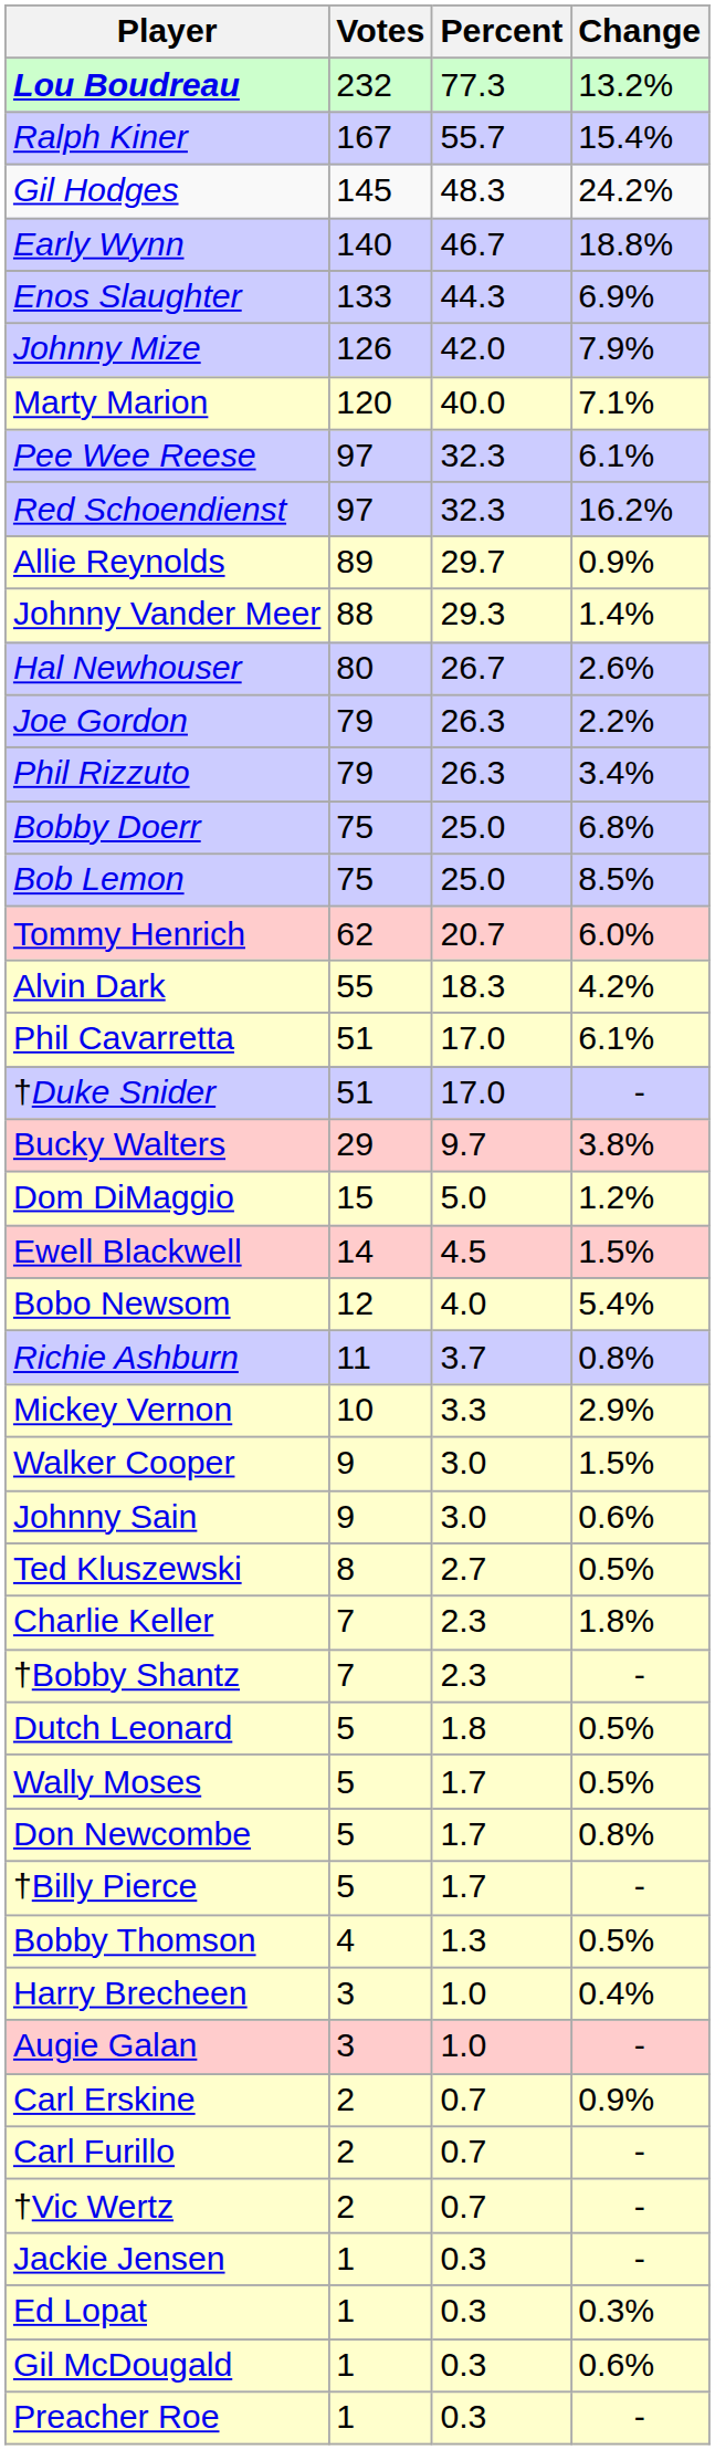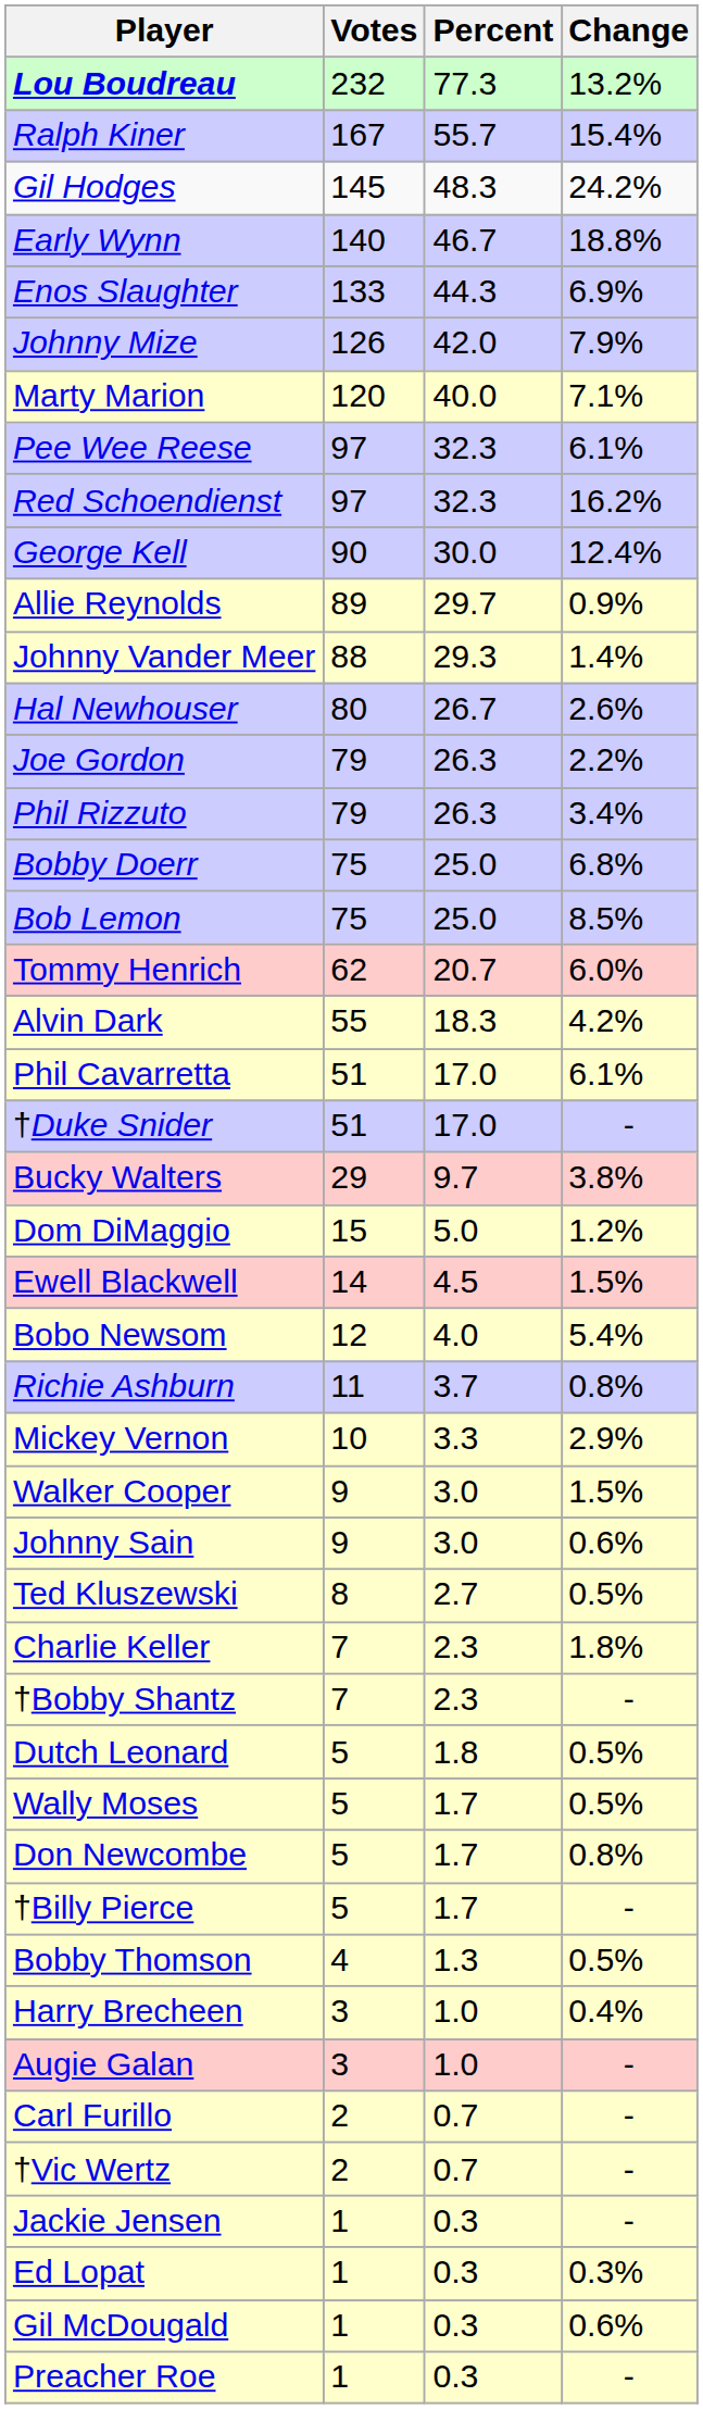 <table class="wikitable">
 <tr>
 <th>Player</th>
 <th>Votes</th>
 <th>Percent</th>
 <th>Change</th>
 </tr>
 <tr bgcolor="#ccffcc">
 <td><strong><em><a href='#'>Lou Boudreau</a></em></strong></td>
 <td>232</td>
 <td>77.3</td>
 <td align="left"> 13.2%</td>
 </tr>
 <tr bgcolor="#ccccff">
 <td><em><a href='#'>Ralph Kiner</a></em></td>
 <td>167</td>
 <td>55.7</td>
 <td align="left"> 15.4%</td>
 </tr>
 <tr -bgcolor="#ccccff">
 <td><em><a href='#'>Gil Hodges</a></em></td>
 <td>145</td>
 <td>48.3</td>
 <td align="left"> 24.2%</td>
 </tr>
 <tr bgcolor="#ccccff">
 <td><em><a href='#'>Early Wynn</a></em></td>
 <td>140</td>
 <td>46.7</td>
 <td align="left"> 18.8%</td>
 </tr>
 <tr bgcolor="#ccccff">
 <td><em><a href='#'>Enos Slaughter</a></em></td>
 <td>133</td>
 <td>44.3</td>
 <td align="left"> 6.9%</td>
 </tr>
 <tr bgcolor="#ccccff">
 <td><em><a href='#'>Johnny Mize</a></em></td>
 <td>126</td>
 <td>42.0</td>
 <td align="left"> 7.9%</td>
 </tr>
 <tr bgcolor="#ffffcc">
 <td><a href='#'>Marty Marion</a></td>
 <td>120</td>
 <td>40.0</td>
 <td align="left"> 7.1%</td>
 </tr>
 <tr bgcolor="#ccccff">
 <td><em><a href='#'>Pee Wee Reese</a></em></td>
 <td>97</td>
 <td>32.3</td>
 <td align="left"> 6.1%</td>
 </tr>
 <tr bgcolor="#ccccff">
 <td><em><a href='#'>Red Schoendienst</a></em></td>
 <td>97</td>
 <td>32.3</td>
 <td align="left"> 16.2%</td>
+</tr>
+<tr bgcolor="#ccccff">
+<td><em><a href='#'>George Kell</a></em></td>
+<td>90</td>
+<td>30.0</td>
+<td align="left"> 12.4%</td>
 </tr>
 <tr bgcolor="#ffffcc">
 <td><a href='#'>Allie Reynolds</a></td>
 <td>89</td>
 <td>29.7</td>
 <td align="left"> 0.9%</td>
 </tr>
 <tr bgcolor="#ffffcc">
 <td><a href='#'>Johnny Vander Meer</a></td>
 <td>88</td>
 <td>29.3</td>
 <td align="left"> 1.4%</td>
 </tr>
 <tr bgcolor="#ccccff">
 <td><em><a href='#'>Hal Newhouser</a></em></td>
 <td>80</td>
 <td>26.7</td>
 <td align="left"> 2.6%</td>
 </tr>
 <tr bgcolor="#ccccff">
 <td><em><a href='#'>Joe Gordon</a></em></td>
 <td>79</td>
 <td>26.3</td>
 <td align="left"> 2.2%</td>
 </tr>
 <tr bgcolor="#ccccff">
 <td><em><a href='#'>Phil Rizzuto</a></em></td>
 <td>79</td>
 <td>26.3</td>
 <td align="left"> 3.4%</td>
 </tr>
 <tr bgcolor="#ccccff">
 <td><em><a href='#'>Bobby Doerr</a></em></td>
 <td>75</td>
 <td>25.0</td>
 <td align="left"> 6.8%</td>
 </tr>
 <tr bgcolor="#ccccff">
 <td><em><a href='#'>Bob Lemon</a></em></td>
 <td>75</td>
 <td>25.0</td>
 <td align="left"> 8.5%</td>
 </tr>
 <tr bgcolor="#ffcccc">
 <td><a href='#'>Tommy Henrich</a></td>
 <td>62</td>
 <td>20.7</td>
 <td align="left"> 6.0%</td>
 </tr>
 <tr bgcolor="#ffffcc">
 <td><a href='#'>Alvin Dark</a></td>
 <td>55</td>
 <td>18.3</td>
 <td align="left"> 4.2%</td>
 </tr>
 <tr bgcolor="#ffffcc">
 <td><a href='#'>Phil Cavarretta</a></td>
 <td>51</td>
 <td>17.0</td>
 <td align="left"> 6.1%</td>
 </tr>
 <tr bgcolor="#ccccff">
 <td>†<em><a href='#'>Duke Snider</a></em></td>
 <td>51</td>
 <td>17.0</td>
 <td align=center>-</td>
 </tr>
 <tr bgcolor="#ffcccc">
 <td><a href='#'>Bucky Walters</a></td>
 <td>29</td>
 <td>9.7</td>
 <td align="left"> 3.8%</td>
 </tr>
 <tr bgcolor="#ffffcc">
 <td><a href='#'>Dom DiMaggio</a></td>
 <td>15</td>
 <td>5.0</td>
 <td align="left"> 1.2%</td>
 </tr>
 <tr bgcolor="#ffcccc">
 <td><a href='#'>Ewell Blackwell</a></td>
 <td>14</td>
 <td>4.5</td>
 <td align="left"> 1.5%</td>
 </tr>
 <tr bgcolor="#ffffcc">
 <td><a href='#'>Bobo Newsom</a></td>
 <td>12</td>
 <td>4.0</td>
 <td align="left"> 5.4%</td>
 </tr>
 <tr bgcolor="#ccccff">
 <td><em><a href='#'>Richie Ashburn</a></em></td>
 <td>11</td>
 <td>3.7</td>
 <td align="left"> 0.8%</td>
 </tr>
 <tr bgcolor="#ffffcc">
 <td><a href='#'>Mickey Vernon</a></td>
 <td>10</td>
 <td>3.3</td>
 <td align="left"> 2.9%</td>
 </tr>
 <tr bgcolor="#ffffcc">
 <td><a href='#'>Walker Cooper</a></td>
 <td>9</td>
 <td>3.0</td>
 <td align="left"> 1.5%</td>
 </tr>
 <tr bgcolor="#ffffcc">
 <td><a href='#'>Johnny Sain</a></td>
 <td>9</td>
 <td>3.0</td>
 <td align="left"> 0.6%</td>
 </tr>
 <tr bgcolor="#ffffcc">
 <td><a href='#'>Ted Kluszewski</a></td>
 <td>8</td>
 <td>2.7</td>
 <td align="left"> 0.5%</td>
 </tr>
 <tr bgcolor="#ffffcc">
 <td><a href='#'>Charlie Keller</a></td>
 <td>7</td>
 <td>2.3</td>
 <td align="left"> 1.8%</td>
 </tr>
 <tr bgcolor="#ffffcc">
 <td>†<a href='#'>Bobby Shantz</a></td>
 <td>7</td>
 <td>2.3</td>
 <td align=center>-</td>
 </tr>
 <tr bgcolor="#ffffcc">
 <td><a href='#'>Dutch Leonard</a></td>
 <td>5</td>
 <td>1.8</td>
 <td align="left"> 0.5%</td>
 </tr>
 <tr bgcolor="#ffffcc">
 <td><a href='#'>Wally Moses</a></td>
 <td>5</td>
 <td>1.7</td>
 <td align="left"> 0.5%</td>
 </tr>
 <tr bgcolor="#ffffcc">
 <td><a href='#'>Don Newcombe</a></td>
 <td>5</td>
 <td>1.7</td>
 <td align="left"> 0.8%</td>
 </tr>
 <tr bgcolor="#ffffcc">
 <td>†<a href='#'>Billy Pierce</a></td>
 <td>5</td>
 <td>1.7</td>
 <td align=center>-</td>
 </tr>
 <tr bgcolor="#ffffcc">
 <td><a href='#'>Bobby Thomson</a></td>
 <td>4</td>
 <td>1.3</td>
 <td align="left"> 0.5%</td>
 </tr>
 <tr bgcolor="#ffffcc">
 <td><a href='#'>Harry Brecheen</a></td>
 <td>3</td>
 <td>1.0</td>
 <td align="left"> 0.4%</td>
 </tr>
 <tr bgcolor="#ffcccc">
 <td><a href='#'>Augie Galan</a></td>
 <td>3</td>
 <td>1.0</td>
 <td align=center>-</td>
 </tr>
 <tr bgcolor="#ffffcc">
-<td><a href='#'>Carl Erskine</a></td>
-<td>2</td>
-<td>0.7</td>
-<td align="left"> 0.9%</td>
-</tr>
-<tr bgcolor="#ffffcc">
 <td><a href='#'>Carl Furillo</a></td>
 <td>2</td>
 <td>0.7</td>
 <td align=center>-</td>
 </tr>
 <tr bgcolor="#ffffcc">
 <td>†<a href='#'>Vic Wertz</a></td>
 <td>2</td>
 <td>0.7</td>
 <td align=center>-</td>
 </tr>
 <tr bgcolor="#ffffcc">
 <td><a href='#'>Jackie Jensen</a></td>
 <td>1</td>
 <td>0.3</td>
 <td align=center>-</td>
 </tr>
 <tr bgcolor="#ffffcc">
 <td><a href='#'>Ed Lopat</a></td>
 <td>1</td>
 <td>0.3</td>
 <td align="left"> 0.3%</td>
 </tr>
 <tr bgcolor="#ffffcc">
 <td><a href='#'>Gil McDougald</a></td>
 <td>1</td>
 <td>0.3</td>
 <td align="left"> 0.6%</td>
 </tr>
 <tr bgcolor="#ffffcc">
 <td><a href='#'>Preacher Roe</a></td>
 <td>1</td>
 <td>0.3</td>
 <td align=center>-</td>
 </tr>
 </table>
